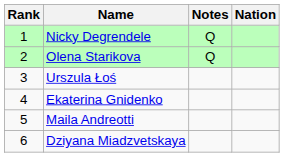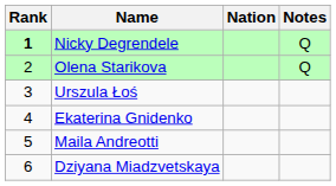 <table class="wikitable sortable" style="text-align:center">
 <tr>
 <th>Rank</th>
 <th>Name</th>
+<th>Nation</th>
 <th>Notes</th>
-<th>Nation</th>
 </tr>
 <tr bgcolor=bbffbb>
-<td>1</td>
+<td><strong>1</strong></td>
 <td align=left><a href='#'>Nicky Degrendele</a></td>
+<td align=left></td>
 <td>Q</td>
-<td align=left></td>
 </tr>
 <tr bgcolor=bbffbb>
 <td>2</td>
 <td align=left><a href='#'>Olena Starikova</a></td>
+<td align=left></td>
 <td>Q</td>
-<td align=left></td>
 </tr>
 <tr>
 <td>3</td>
 <td align=left><a href='#'>Urszula Łoś</a></td>
+<td align=left></td>
 <td></td>
-<td align=left></td>
 </tr>
 <tr>
 <td>4</td>
 <td align=left><a href='#'>Ekaterina Gnidenko</a></td>
+<td align=left></td>
 <td></td>
-<td align=left></td>
 </tr>
 <tr>
 <td>5</td>
 <td align=left><a href='#'>Maila Andreotti</a></td>
+<td align=left></td>
 <td></td>
-<td align=left></td>
 </tr>
 <tr>
 <td>6</td>
 <td align=left><a href='#'>Dziyana Miadzvetskaya</a></td>
+<td align=left></td>
 <td></td>
-<td align=left></td>
 </tr>
 </table>
